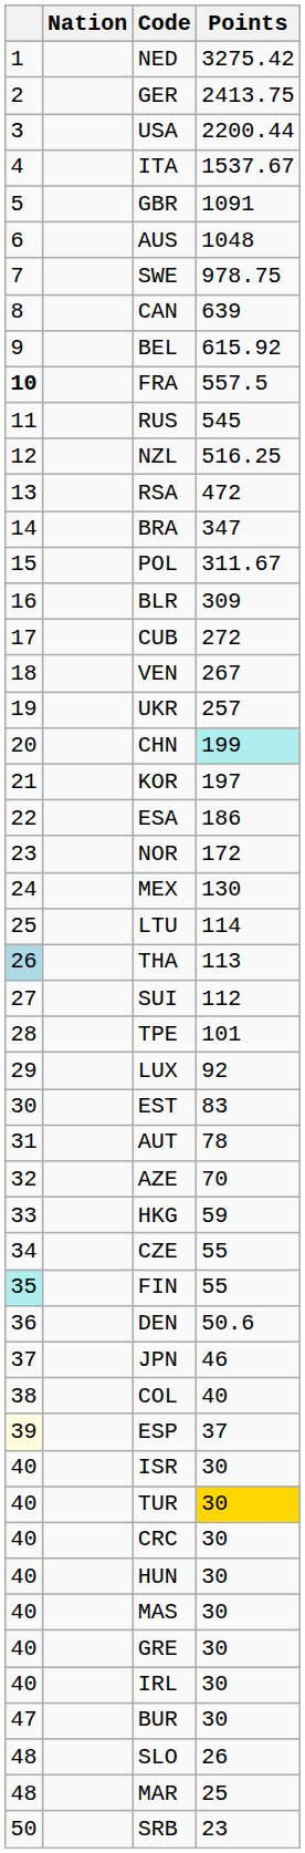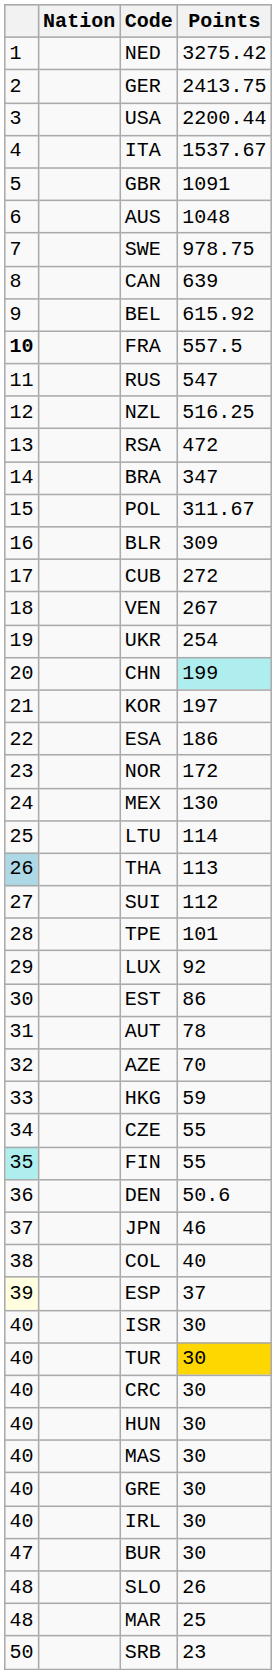 <table class="wikitable sortable">
 <tr style=background:#ccccff;>
 <th></th>
 <th>Nation</th>
 <th>Code</th>
 <th>Points</th>
 </tr>
 <tr>
 <td>1</td>
 <td></td>
 <td>NED</td>
 <td>3275.42</td>
 </tr>
 <tr>
 <td>2</td>
 <td></td>
 <td>GER</td>
 <td>2413.75</td>
 </tr>
 <tr>
 <td>3</td>
 <td></td>
 <td>USA</td>
 <td>2200.44</td>
 </tr>
 <tr>
 <td>4</td>
 <td></td>
 <td>ITA</td>
 <td>1537.67</td>
 </tr>
 <tr>
 <td>5</td>
 <td></td>
 <td>GBR</td>
 <td>1091</td>
 </tr>
 <tr>
 <td>6</td>
 <td></td>
 <td>AUS</td>
 <td>1048</td>
 </tr>
 <tr>
 <td>7</td>
 <td></td>
 <td>SWE</td>
 <td>978.75</td>
 </tr>
 <tr>
 <td>8</td>
 <td></td>
 <td>CAN</td>
 <td>639</td>
 </tr>
 <tr>
 <td>9</td>
 <td></td>
 <td>BEL</td>
 <td>615.92</td>
 </tr>
 <tr>
 <td><strong>10</strong></td>
 <td></td>
 <td>FRA</td>
 <td>557.5</td>
 </tr>
 <tr>
 <td>11</td>
 <td></td>
 <td>RUS</td>
-<td>545</td>
+<td>547</td>
 </tr>
 <tr>
 <td>12</td>
 <td></td>
 <td>NZL</td>
 <td>516.25</td>
 </tr>
 <tr>
 <td>13</td>
 <td></td>
 <td>RSA</td>
 <td>472</td>
 </tr>
 <tr>
 <td>14</td>
 <td></td>
 <td>BRA</td>
 <td>347</td>
 </tr>
 <tr>
 <td>15</td>
 <td></td>
 <td>POL</td>
 <td>311.67</td>
 </tr>
 <tr>
 <td>16</td>
 <td></td>
 <td>BLR</td>
 <td>309</td>
 </tr>
 <tr>
 <td>17</td>
 <td></td>
 <td>CUB</td>
 <td>272</td>
 </tr>
 <tr>
 <td>18</td>
 <td></td>
 <td>VEN</td>
 <td>267</td>
 </tr>
 <tr>
 <td>19</td>
 <td></td>
 <td>UKR</td>
-<td>257</td>
+<td>254</td>
 </tr>
 <tr>
 <td>20</td>
 <td></td>
 <td>CHN</td>
 <td style="background: paleturquoise;">199</td>
 </tr>
 <tr>
 <td>21</td>
 <td></td>
 <td>KOR</td>
 <td>197</td>
 </tr>
 <tr>
 <td>22</td>
 <td></td>
 <td>ESA</td>
 <td>186</td>
 </tr>
 <tr>
 <td>23</td>
 <td></td>
 <td>NOR</td>
 <td>172</td>
 </tr>
 <tr>
 <td>24</td>
 <td></td>
 <td>MEX</td>
 <td>130</td>
 </tr>
 <tr>
 <td>25</td>
 <td></td>
 <td>LTU</td>
 <td>114</td>
 </tr>
 <tr>
 <td style="background: lightblue;">26</td>
 <td></td>
 <td>THA</td>
 <td>113</td>
 </tr>
 <tr>
 <td>27</td>
 <td></td>
 <td>SUI</td>
 <td>112</td>
 </tr>
 <tr>
 <td>28</td>
 <td></td>
 <td>TPE</td>
 <td>101</td>
 </tr>
 <tr>
 <td>29</td>
 <td></td>
 <td>LUX</td>
 <td>92</td>
 </tr>
 <tr>
 <td>30</td>
 <td></td>
 <td>EST</td>
-<td>83</td>
+<td>86</td>
 </tr>
 <tr>
 <td>31</td>
 <td></td>
 <td>AUT</td>
 <td>78</td>
 </tr>
 <tr>
 <td>32</td>
 <td></td>
 <td>AZE</td>
 <td>70</td>
 </tr>
 <tr>
 <td>33</td>
 <td></td>
 <td>HKG</td>
 <td>59</td>
 </tr>
 <tr>
 <td>34</td>
 <td></td>
 <td>CZE</td>
 <td>55</td>
 </tr>
 <tr>
 <td style="background: paleturquoise;">35</td>
 <td></td>
 <td>FIN</td>
 <td>55</td>
 </tr>
 <tr>
 <td>36</td>
 <td></td>
 <td>DEN</td>
 <td>50.6</td>
 </tr>
 <tr>
 <td>37</td>
 <td></td>
 <td>JPN</td>
 <td>46</td>
 </tr>
 <tr>
 <td>38</td>
 <td></td>
 <td>COL</td>
 <td>40</td>
 </tr>
 <tr>
 <td style="background: lightyellow;">39</td>
 <td></td>
 <td>ESP</td>
 <td>37</td>
 </tr>
 <tr>
 <td>40</td>
 <td></td>
 <td>ISR</td>
 <td>30</td>
 </tr>
 <tr>
 <td>40</td>
 <td></td>
 <td>TUR</td>
 <td style="background: gold;">30</td>
 </tr>
 <tr>
 <td>40</td>
 <td></td>
 <td>CRC</td>
 <td>30</td>
 </tr>
 <tr>
 <td>40</td>
 <td></td>
 <td>HUN</td>
 <td>30</td>
 </tr>
 <tr>
 <td>40</td>
 <td></td>
 <td>MAS</td>
 <td>30</td>
 </tr>
 <tr>
 <td>40</td>
 <td></td>
 <td>GRE</td>
 <td>30</td>
 </tr>
 <tr>
 <td>40</td>
 <td></td>
 <td>IRL</td>
 <td>30</td>
 </tr>
 <tr>
 <td>47</td>
 <td></td>
 <td>BUR</td>
 <td>30</td>
 </tr>
 <tr>
 <td>48</td>
 <td></td>
 <td>SLO</td>
 <td>26</td>
 </tr>
 <tr>
 <td>48</td>
 <td></td>
 <td>MAR</td>
 <td>25</td>
 </tr>
 <tr>
 <td>50</td>
 <td></td>
 <td>SRB</td>
 <td>23</td>
 </tr>
 </table>
